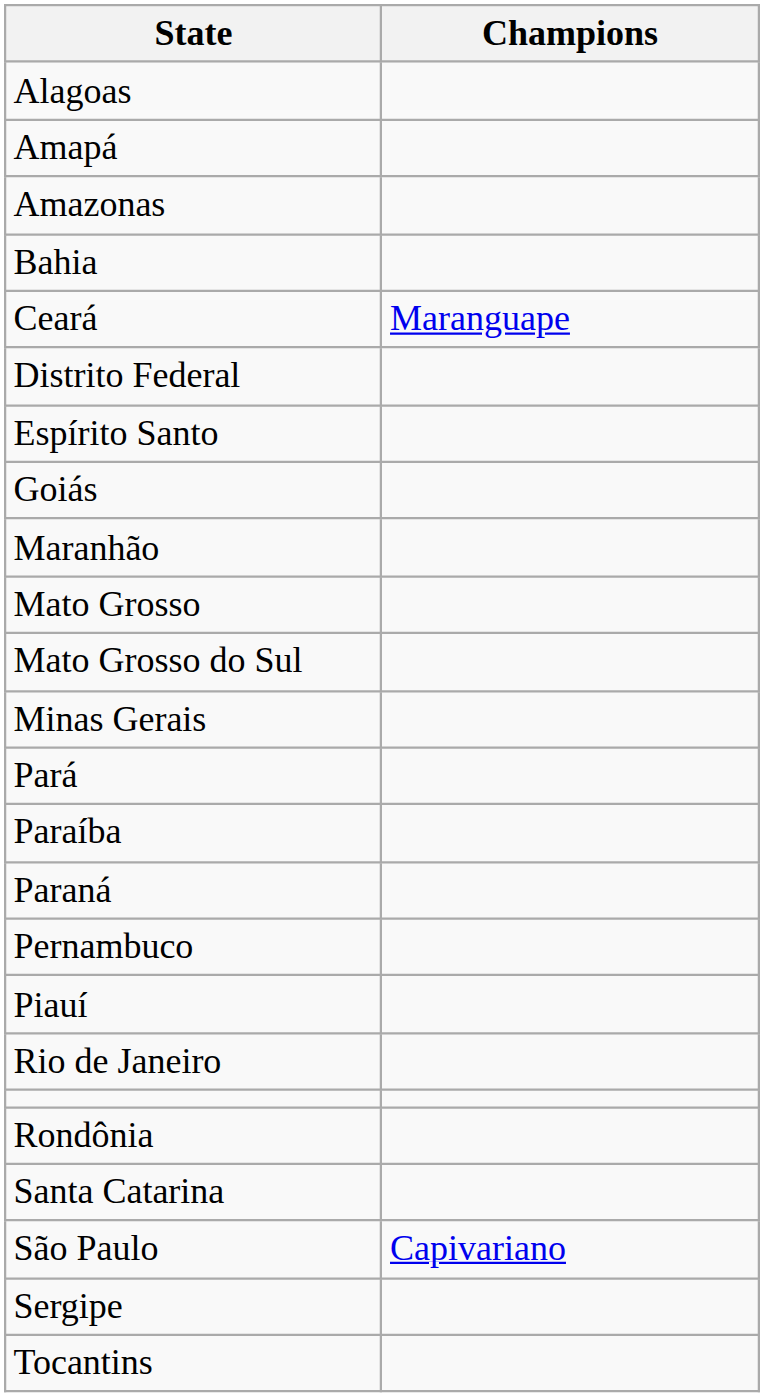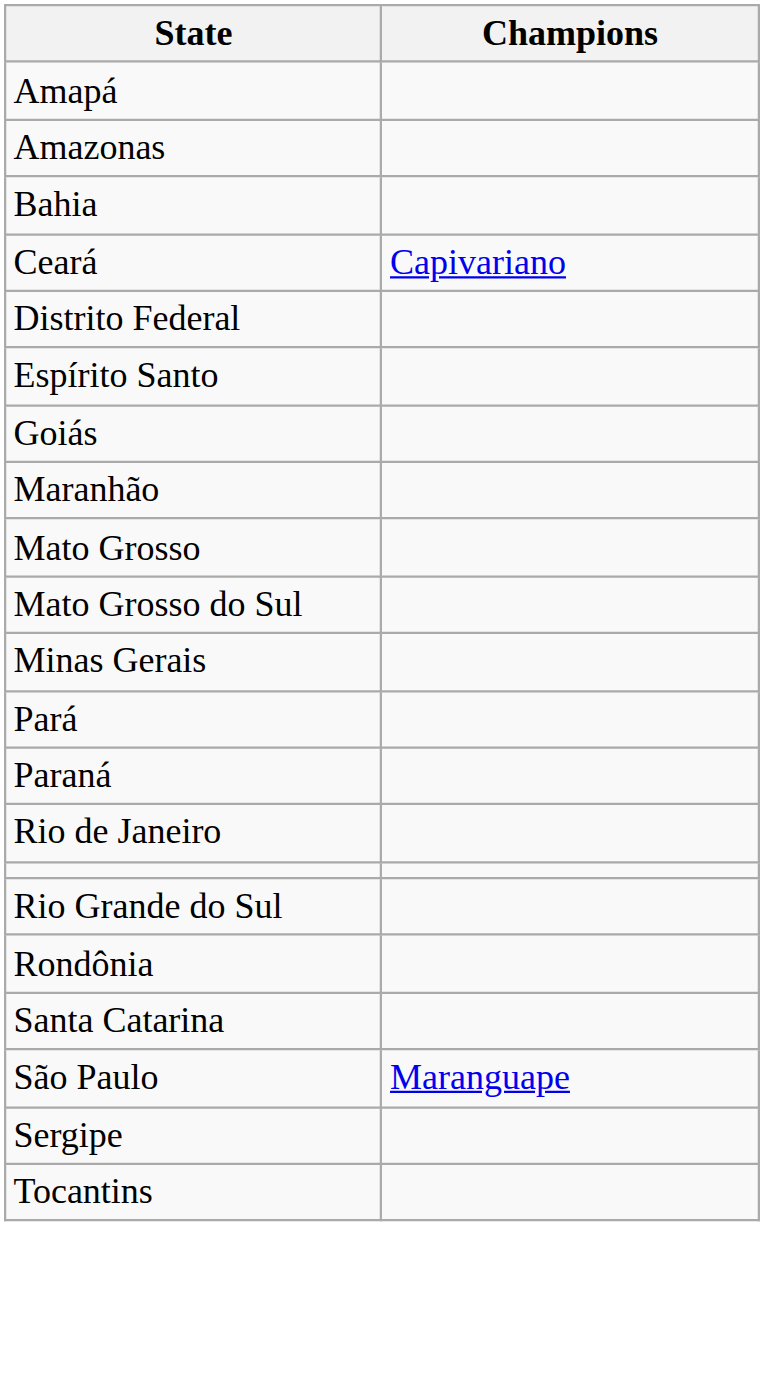 <table class="wikitable">
 <tr>
 <th width=160px>State</th>
 <th width=160px>Champions</th>
-</tr>
-<tr>
-<td> Alagoas</td>
-<td></td>
 </tr>
 <tr>
 <td> Amapá</td>
 <td></td>
 </tr>
 <tr>
 <td> Amazonas</td>
 <td></td>
 </tr>
 <tr>
 <td> Bahia</td>
 <td></td>
 </tr>
 <tr>
 <td> Ceará</td>
-<td><a href='#'>Maranguape</a></td>
+<td><a href='#'>Capivariano</a></td>
 </tr>
 <tr>
 <td> Distrito Federal</td>
 <td></td>
 </tr>
 <tr>
 <td> Espírito Santo</td>
 <td></td>
 </tr>
 <tr>
 <td> Goiás</td>
 <td></td>
 </tr>
 <tr>
 <td> Maranhão</td>
 <td></td>
 </tr>
 <tr>
 <td> Mato Grosso</td>
 <td></td>
 </tr>
 <tr>
 <td> Mato Grosso do Sul</td>
 <td></td>
 </tr>
 <tr>
 <td> Minas Gerais</td>
 <td></td>
 </tr>
 <tr>
 <td> Pará</td>
 <td></td>
 </tr>
 <tr>
-<td> Paraíba</td>
-<td></td>
-</tr>
-<tr>
 <td> Paraná</td>
-<td></td>
-</tr>
-<tr>
-<td> Pernambuco</td>
-<td></td>
-</tr>
-<tr>
-<td> Piauí</td>
 <td></td>
 </tr>
 <tr>
 <td> Rio de Janeiro</td>
 <td></td>
 </tr>
 <tr>
 <td></td>
+<td></td>
+</tr>
+<tr>
+<td> Rio Grande do Sul</td>
 <td></td>
 </tr>
 <tr>
 <td> Rondônia</td>
 <td></td>
 </tr>
 <tr>
 <td> Santa Catarina</td>
 <td></td>
 </tr>
 <tr>
 <td> São Paulo</td>
-<td><a href='#'>Capivariano</a></td>
+<td><a href='#'>Maranguape</a></td>
 </tr>
 <tr>
 <td> Sergipe</td>
 <td></td>
 </tr>
 <tr>
 <td> Tocantins</td>
 <td></td>
 </tr>
 </table>
